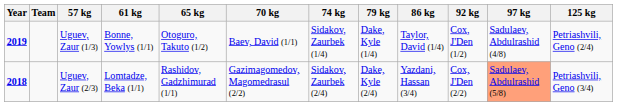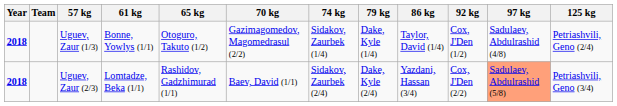 <table class="wikitable sortable" style="font-size: 90%">
 <tr>
 <th>Year</th>
 <th>Team</th>
 <th width=200>57 kg</th>
 <th width=200>61 kg</th>
 <th width=200>65 kg</th>
 <th width=200>70 kg</th>
 <th width=200>74 kg</th>
 <th width=200>79 kg</th>
 <th width=200>86 kg</th>
 <th width=200>92 kg</th>
 <th width=200>97 kg</th>
 <th width=200>125 kg</th>
 </tr>
 <tr>
-<td><strong><a href='#'>2019</a></strong></td>
+<td><strong><a href='#'>2018</a></strong></td>
 <td></td>
 <td> <a href='#'>Uguev, Zaur</a> <small>(1/3)</small></td>
 <td> <a href='#'>Bonne, Yowlys</a> <small>(1/1)</small></td>
 <td> <a href='#'>Otoguro, Takuto</a> <small>(1/2)</small></td>
-<td> <a href='#'>Baev, David</a> <small>(1/1)</small></td>
+<td> <a href='#'>Gazimagomedov, Magomedrasul</a> <small>(2/2)</small></td>
 <td> <a href='#'>Sidakov, Zaurbek</a> <small>(1/4)</small></td>
 <td> <a href='#'>Dake, Kyle</a> <small>(1/4)</small></td>
 <td> <a href='#'>Taylor, David</a> <small>(1/4)</small></td>
 <td> <a href='#'>Cox, J'Den</a> <small>(1/2)</small></td>
 <td> <a href='#'>Sadulaev, Abdulrashid</a> <small>(4/8)</small></td>
 <td> <a href='#'>Petriashvili, Geno</a> <small>(2/4)</small></td>
 </tr>
 <tr>
 <td><strong><a href='#'>2018</a></strong></td>
 <td></td>
 <td> <a href='#'>Uguev, Zaur</a> <small>(2/3)</small></td>
 <td> <a href='#'>Lomtadze, Beka</a> <small>(1/1)</small></td>
 <td> <a href='#'>Rashidov, Gadzhimurad</a> <small>(1/1)</small></td>
-<td> <a href='#'>Gazimagomedov, Magomedrasul</a> <small>(2/2)</small></td>
+<td> <a href='#'>Baev, David</a> <small>(1/1)</small></td>
 <td> <a href='#'>Sidakov, Zaurbek</a> <small>(2/4)</small></td>
 <td> <a href='#'>Dake, Kyle</a> <small>(2/4)</small></td>
 <td> <a href='#'>Yazdani, Hassan</a> <small> (3/4)</small></td>
 <td> <a href='#'>Cox, J'Den</a> <small>(2/2)</small></td>
 <td style="background: lightsalmon;"> <a href='#'>Sadulaev, Abdulrashid</a> <small>(5/8)</small></td>
 <td> <a href='#'>Petriashvili, Geno</a> <small>(3/4)</small></td>
 </tr>
 </table>
